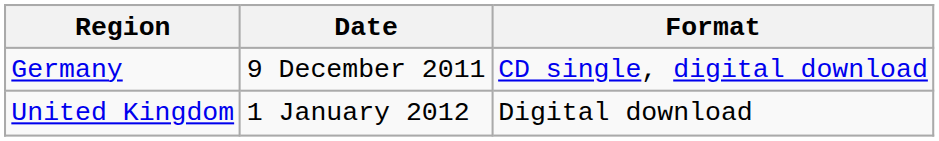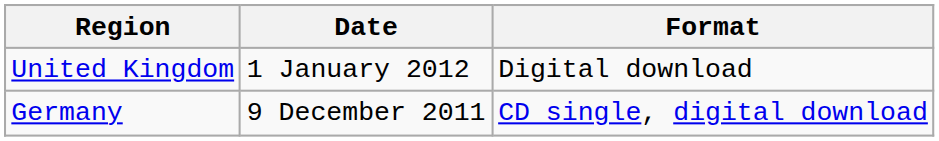 <table class=wikitable>
 <tr>
 <th>Region</th>
 <th>Date</th>
 <th>Format</th>
 </tr>
 <tr>
+<td><a href='#'>United Kingdom</a></td>
+<td>1 January 2012</td>
+<td>Digital download</td>
+</tr>
+<tr>
 <td><a href='#'>Germany</a></td>
 <td>9 December 2011</td>
 <td><a href='#'>CD single</a>, <a href='#'>digital download</a></td>
 </tr>
-<tr>
-<td><a href='#'>United Kingdom</a></td>
-<td>1 January 2012</td>
-<td>Digital download</td>
-</tr>
 </table>
